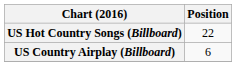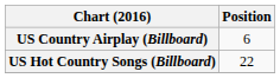 <table class="wikitable sortable plainrowheaders" style="text-align:center">
 <tr>
 <th scope="col">Chart (2016)</th>
 <th scope="col">Position</th>
 </tr>
 <tr>
+<th scope="row">US Country Airplay (<em>Billboard</em>)</th>
+<td>6</td>
+</tr>
+<tr>
 <th scope="row">US Hot Country Songs (<em>Billboard</em>)</th>
 <td>22</td>
 </tr>
 <tr>
-<th scope="row">US Country Airplay (<em>Billboard</em>)</th>
-<td>6</td>
-</tr>
-<tr>
 </tr>
 </table>
